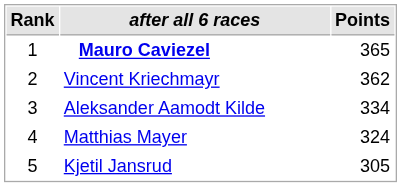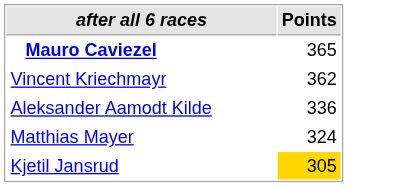 <table cellspacing="1" cellpadding="3" style="border:1px solid #aaa; font-size:86%;">
 <tr style="background:#e4e4e4;">
-<th style="border-bottom:1px solid #aaa; width:10px;">Rank</th>
 <th style="border-bottom:1px solid #aaa; width:200px; white-space:nowrap;"><em>after all 6 races</em></th>
 <th style="border-bottom:1px solid #aaa; width:20px;">Points</th>
 </tr>
 <tr>
-<td style="text-align:center;">1</td>
 <td><strong>   <a href='#'>Mauro Caviezel</a></strong></td>
 <td align="right">365</td>
 </tr>
 <tr>
-<td style="text-align:center;">2</td>
 <td> <a href='#'>Vincent Kriechmayr</a></td>
 <td align="right">362</td>
 </tr>
 <tr>
-<td style="text-align:center;">3</td>
 <td> <a href='#'>Aleksander Aamodt Kilde</a></td>
-<td align="right">334</td>
+<td align="right">336</td>
 </tr>
 <tr>
-<td style="text-align:center;">4</td>
 <td> <a href='#'>Matthias Mayer</a></td>
 <td align="right">324</td>
 </tr>
 <tr>
-<td style="text-align:center;">5</td>
 <td> <a href='#'>Kjetil Jansrud</a></td>
-<td align="right">305</td>
+<td align="right" style="background: gold;">305</td>
 </tr>
 </table>
